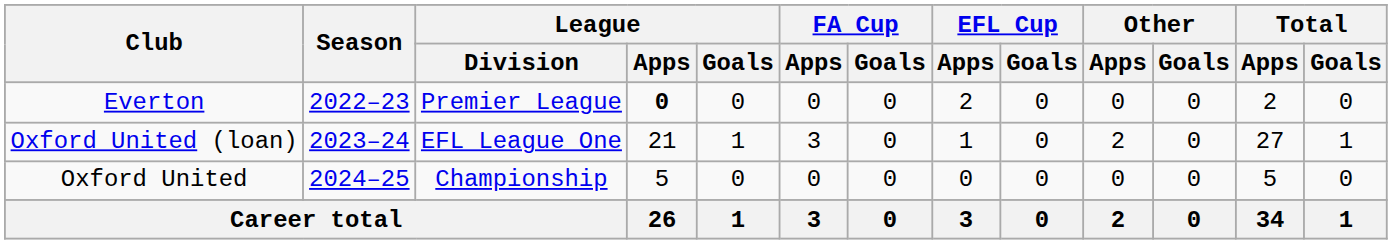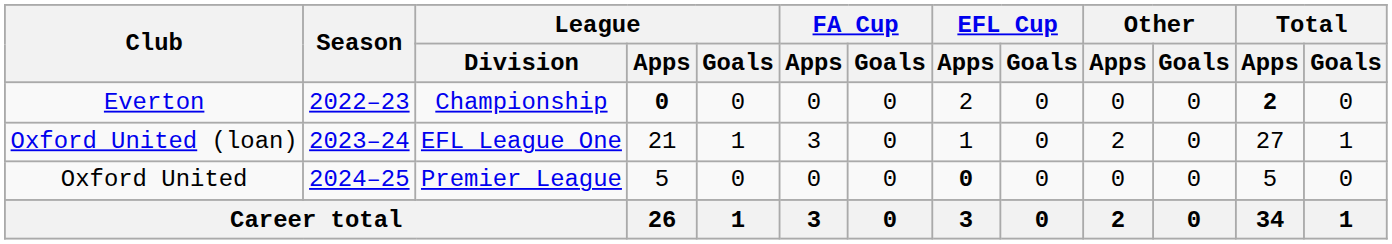 <table class=wikitable style=text-align:center>
 <tr>
 <th rowspan=2>Club</th>
 <th rowspan=2>Season</th>
 <th colspan=3>League</th>
 <th colspan=2><a href='#'>FA Cup</a></th>
 <th colspan=2><a href='#'>EFL Cup</a></th>
 <th colspan=2>Other</th>
 <th colspan=2>Total</th>
 </tr>
 <tr>
 <th>Division</th>
 <th>Apps</th>
 <th>Goals</th>
 <th>Apps</th>
 <th>Goals</th>
 <th>Apps</th>
 <th>Goals</th>
 <th>Apps</th>
 <th>Goals</th>
 <th>Apps</th>
 <th>Goals</th>
 </tr>
 <tr>
 <td><a href='#'>Everton</a></td>
 <td><a href='#'>2022–23</a></td>
-<td><a href='#'>Premier League</a></td>
+<td><a href='#'>Championship</a></td>
 <td><strong>0</strong></td>
 <td>0</td>
 <td>0</td>
 <td>0</td>
 <td>2</td>
 <td>0</td>
 <td>0</td>
 <td>0</td>
-<td>2</td>
+<td><strong>2</strong></td>
 <td>0</td>
 </tr>
 <tr>
 <td><a href='#'>Oxford United</a> (loan)</td>
 <td><a href='#'>2023–24</a></td>
 <td><a href='#'>EFL League One</a></td>
 <td>21</td>
 <td>1</td>
 <td>3</td>
 <td>0</td>
 <td>1</td>
 <td>0</td>
 <td>2</td>
 <td>0</td>
 <td>27</td>
 <td>1</td>
 </tr>
 <tr>
 <td>Oxford United</td>
 <td><a href='#'>2024–25</a></td>
-<td><a href='#'>Championship</a></td>
+<td><a href='#'>Premier League</a></td>
 <td>5</td>
 <td>0</td>
 <td>0</td>
 <td>0</td>
-<td>0</td>
+<td><strong>0</strong></td>
 <td>0</td>
 <td>0</td>
 <td>0</td>
 <td>5</td>
 <td>0</td>
 </tr>
 <tr>
 <th colspan="3">Career total</th>
 <th>26</th>
 <th>1</th>
 <th>3</th>
 <th>0</th>
 <th>3</th>
 <th>0</th>
 <th>2</th>
 <th>0</th>
 <th>34</th>
 <th>1</th>
 </tr>
 </table>
